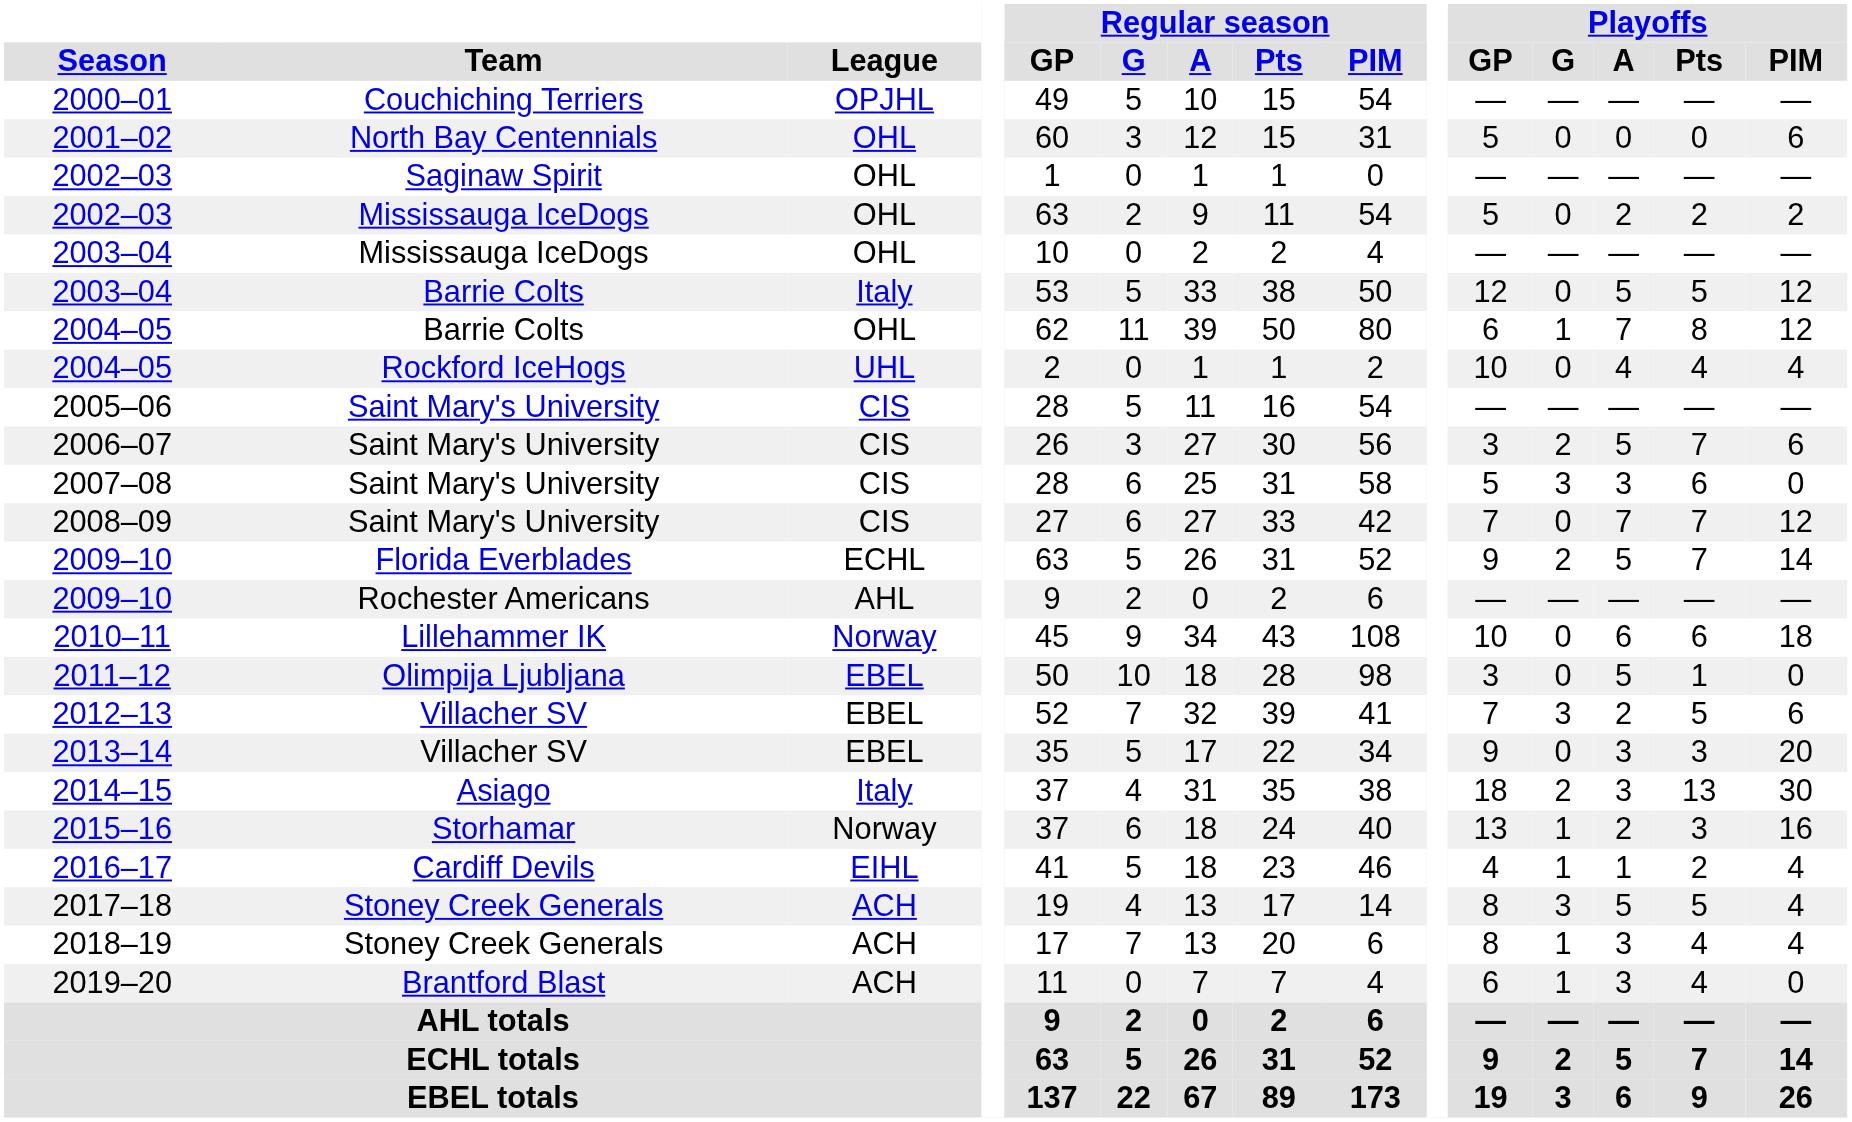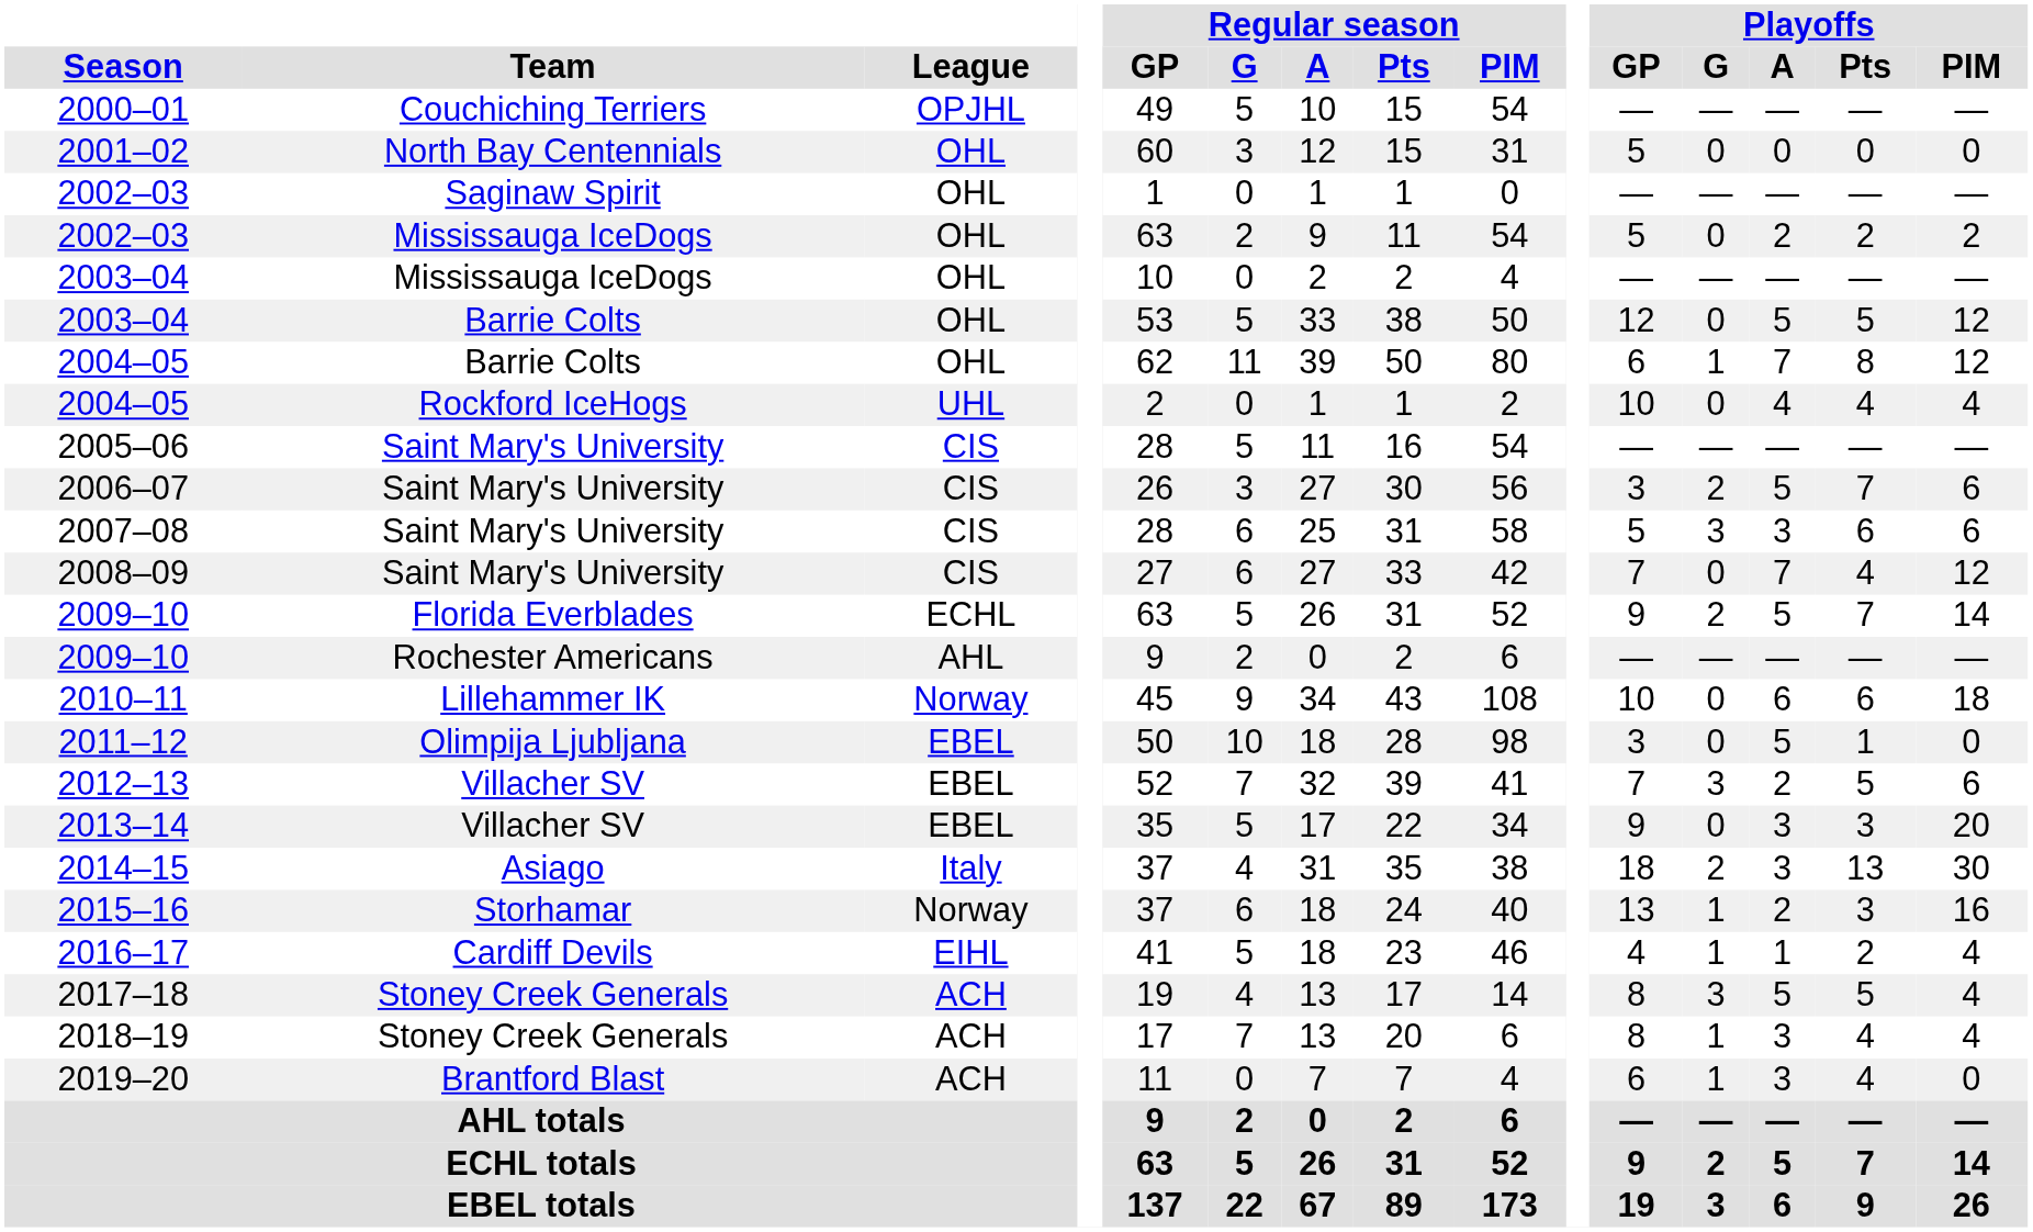 <table border="0" cellpadding="1" cellspacing="0" style="text-align:center; width:60em">
 <tr bgcolor="#e0e0e0">
 <th colspan="3" bgcolor="#ffffff"> </th>
 <th rowspan="99" bgcolor="#ffffff"> </th>
 <th colspan="5"><a href='#'>Regular season</a></th>
 <th rowspan="99" bgcolor="#ffffff"> </th>
 <th colspan="5"><a href='#'>Playoffs</a></th>
 </tr>
 <tr bgcolor="#e0e0e0">
 <th><a href='#'>Season</a></th>
 <th>Team</th>
 <th>League</th>
 <th>GP</th>
 <th><a href='#'>G</a></th>
 <th><a href='#'>A</a></th>
 <th><a href='#'>Pts</a></th>
 <th><a href='#'>PIM</a></th>
 <th>GP</th>
 <th>G</th>
 <th>A</th>
 <th>Pts</th>
 <th>PIM</th>
 </tr>
 <tr>
 <td><a href='#'>2000–01</a></td>
 <td><a href='#'>Couchiching Terriers</a></td>
 <td><a href='#'>OPJHL</a></td>
 <td>49</td>
 <td>5</td>
 <td>10</td>
 <td>15</td>
 <td>54</td>
 <td>—</td>
 <td>—</td>
 <td>—</td>
 <td>—</td>
 <td>—</td>
 </tr>
 <tr bgcolor="#f0f0f0">
 <td><a href='#'>2001–02</a></td>
 <td><a href='#'>North Bay Centennials</a></td>
 <td><a href='#'>OHL</a></td>
 <td>60</td>
 <td>3</td>
 <td>12</td>
 <td>15</td>
 <td>31</td>
 <td>5</td>
 <td>0</td>
 <td>0</td>
 <td>0</td>
-<td>6</td>
+<td>0</td>
 </tr>
 <tr>
 <td><a href='#'>2002–03</a></td>
 <td><a href='#'>Saginaw Spirit</a></td>
 <td>OHL</td>
 <td>1</td>
 <td>0</td>
 <td>1</td>
 <td>1</td>
 <td>0</td>
 <td>—</td>
 <td>—</td>
 <td>—</td>
 <td>—</td>
 <td>—</td>
 </tr>
 <tr bgcolor="#f0f0f0">
 <td><a href='#'>2002–03</a></td>
 <td><a href='#'>Mississauga IceDogs</a></td>
 <td>OHL</td>
 <td>63</td>
 <td>2</td>
 <td>9</td>
 <td>11</td>
 <td>54</td>
 <td>5</td>
 <td>0</td>
 <td>2</td>
 <td>2</td>
 <td>2</td>
 </tr>
 <tr>
 <td><a href='#'>2003–04</a></td>
 <td>Mississauga IceDogs</td>
 <td>OHL</td>
 <td>10</td>
 <td>0</td>
 <td>2</td>
 <td>2</td>
 <td>4</td>
 <td>—</td>
 <td>—</td>
 <td>—</td>
 <td>—</td>
 <td>—</td>
 </tr>
 <tr bgcolor="#f0f0f0">
 <td><a href='#'>2003–04</a></td>
 <td><a href='#'>Barrie Colts</a></td>
-<td><a href='#'>Italy</a></td>
+<td>OHL</td>
 <td>53</td>
 <td>5</td>
 <td>33</td>
 <td>38</td>
 <td>50</td>
 <td>12</td>
 <td>0</td>
 <td>5</td>
 <td>5</td>
 <td>12</td>
 </tr>
 <tr>
 <td><a href='#'>2004–05</a></td>
 <td>Barrie Colts</td>
 <td>OHL</td>
 <td>62</td>
 <td>11</td>
 <td>39</td>
 <td>50</td>
 <td>80</td>
 <td>6</td>
 <td>1</td>
 <td>7</td>
 <td>8</td>
 <td>12</td>
 </tr>
 <tr bgcolor="#f0f0f0">
 <td><a href='#'>2004–05</a></td>
 <td><a href='#'>Rockford IceHogs</a></td>
 <td><a href='#'>UHL</a></td>
 <td>2</td>
 <td>0</td>
 <td>1</td>
 <td>1</td>
 <td>2</td>
 <td>10</td>
 <td>0</td>
 <td>4</td>
 <td>4</td>
 <td>4</td>
 </tr>
 <tr>
 <td>2005–06</td>
 <td><a href='#'>Saint Mary's University</a></td>
 <td><a href='#'>CIS</a></td>
 <td>28</td>
 <td>5</td>
 <td>11</td>
 <td>16</td>
 <td>54</td>
 <td>—</td>
 <td>—</td>
 <td>—</td>
 <td>—</td>
 <td>—</td>
 </tr>
 <tr bgcolor="#f0f0f0">
 <td>2006–07</td>
 <td>Saint Mary's University</td>
 <td>CIS</td>
 <td>26</td>
 <td>3</td>
 <td>27</td>
 <td>30</td>
 <td>56</td>
 <td>3</td>
 <td>2</td>
 <td>5</td>
 <td>7</td>
 <td>6</td>
 </tr>
 <tr>
 <td>2007–08</td>
 <td>Saint Mary's University</td>
 <td>CIS</td>
 <td>28</td>
 <td>6</td>
 <td>25</td>
 <td>31</td>
 <td>58</td>
 <td>5</td>
 <td>3</td>
 <td>3</td>
 <td>6</td>
-<td>0</td>
+<td>6</td>
 </tr>
 <tr bgcolor="#f0f0f0">
 <td>2008–09</td>
 <td>Saint Mary's University</td>
 <td>CIS</td>
 <td>27</td>
 <td>6</td>
 <td>27</td>
 <td>33</td>
 <td>42</td>
 <td>7</td>
 <td>0</td>
 <td>7</td>
-<td>7</td>
+<td>4</td>
 <td>12</td>
 </tr>
 <tr>
 <td><a href='#'>2009–10</a></td>
 <td><a href='#'>Florida Everblades</a></td>
 <td>ECHL</td>
 <td>63</td>
 <td>5</td>
 <td>26</td>
 <td>31</td>
 <td>52</td>
 <td>9</td>
 <td>2</td>
 <td>5</td>
 <td>7</td>
 <td>14</td>
 </tr>
 <tr bgcolor="#f0f0f0">
 <td><a href='#'>2009–10</a></td>
 <td>Rochester Americans</td>
 <td>AHL</td>
 <td>9</td>
 <td>2</td>
 <td>0</td>
 <td>2</td>
 <td>6</td>
 <td>—</td>
 <td>—</td>
 <td>—</td>
 <td>—</td>
 <td>—</td>
 </tr>
 <tr>
 <td><a href='#'>2010–11</a></td>
 <td><a href='#'>Lillehammer IK</a></td>
 <td><a href='#'>Norway</a></td>
 <td>45</td>
 <td>9</td>
 <td>34</td>
 <td>43</td>
 <td>108</td>
 <td>10</td>
 <td>0</td>
 <td>6</td>
 <td>6</td>
 <td>18</td>
 </tr>
 <tr bgcolor="#f0f0f0">
 <td><a href='#'>2011–12</a></td>
 <td><a href='#'>Olimpija Ljubljana</a></td>
 <td><a href='#'>EBEL</a></td>
 <td>50</td>
 <td>10</td>
 <td>18</td>
 <td>28</td>
 <td>98</td>
 <td>3</td>
 <td>0</td>
 <td>5</td>
 <td>1</td>
 <td>0</td>
 </tr>
 <tr>
 <td><a href='#'>2012–13</a></td>
 <td><a href='#'>Villacher SV</a></td>
 <td>EBEL</td>
 <td>52</td>
 <td>7</td>
 <td>32</td>
 <td>39</td>
 <td>41</td>
 <td>7</td>
 <td>3</td>
 <td>2</td>
 <td>5</td>
 <td>6</td>
 </tr>
 <tr bgcolor="#f0f0f0">
 <td><a href='#'>2013–14</a></td>
 <td>Villacher SV</td>
 <td>EBEL</td>
 <td>35</td>
 <td>5</td>
 <td>17</td>
 <td>22</td>
 <td>34</td>
 <td>9</td>
 <td>0</td>
 <td>3</td>
 <td>3</td>
 <td>20</td>
 </tr>
 <tr>
 <td><a href='#'>2014–15</a></td>
 <td><a href='#'>Asiago</a></td>
 <td><a href='#'>Italy</a></td>
 <td>37</td>
 <td>4</td>
 <td>31</td>
 <td>35</td>
 <td>38</td>
 <td>18</td>
 <td>2</td>
 <td>3</td>
 <td>13</td>
 <td>30</td>
 </tr>
 <tr bgcolor="#f0f0f0">
 <td><a href='#'>2015–16</a></td>
 <td><a href='#'>Storhamar</a></td>
 <td>Norway</td>
 <td>37</td>
 <td>6</td>
 <td>18</td>
 <td>24</td>
 <td>40</td>
 <td>13</td>
 <td>1</td>
 <td>2</td>
 <td>3</td>
 <td>16</td>
 </tr>
 <tr>
 <td><a href='#'>2016–17</a></td>
 <td><a href='#'>Cardiff Devils</a></td>
 <td><a href='#'>EIHL</a></td>
 <td>41</td>
 <td>5</td>
 <td>18</td>
 <td>23</td>
 <td>46</td>
 <td>4</td>
 <td>1</td>
 <td>1</td>
 <td>2</td>
 <td>4</td>
 </tr>
 <tr>
 </tr>
 <tr bgcolor="#f0f0f0">
 <td>2017–18</td>
 <td><a href='#'>Stoney Creek Generals</a></td>
 <td><a href='#'>ACH</a></td>
 <td>19</td>
 <td>4</td>
 <td>13</td>
 <td>17</td>
 <td>14</td>
 <td>8</td>
 <td>3</td>
 <td>5</td>
 <td>5</td>
 <td>4</td>
 </tr>
 <tr>
 <td>2018–19</td>
 <td>Stoney Creek Generals</td>
 <td>ACH</td>
 <td>17</td>
 <td>7</td>
 <td>13</td>
 <td>20</td>
 <td>6</td>
 <td>8</td>
 <td>1</td>
 <td>3</td>
 <td>4</td>
 <td>4</td>
 </tr>
 <tr>
 </tr>
 <tr bgcolor="#f0f0f0">
 <td>2019–20</td>
 <td><a href='#'>Brantford Blast</a></td>
 <td>ACH</td>
 <td>11</td>
 <td>0</td>
 <td>7</td>
 <td>7</td>
 <td>4</td>
 <td>6</td>
 <td>1</td>
 <td>3</td>
 <td>4</td>
 <td>0</td>
 </tr>
 <tr>
 </tr>
 <tr ALIGN="center" bgcolor="#e0e0e0">
 <th colspan="3">AHL totals</th>
 <th ALIGN="center">9</th>
 <th ALIGN="center">2</th>
 <th ALIGN="center">0</th>
 <th ALIGN="center">2</th>
 <th ALIGN="center">6</th>
 <th ALIGN="center">—</th>
 <th ALIGN="center">—</th>
 <th ALIGN="center">—</th>
 <th ALIGN="center">—</th>
 <th ALIGN="center">—</th>
 </tr>
 <tr>
 </tr>
 <tr ALIGN="center" bgcolor="#e0e0e0">
 <th colspan="3">ECHL totals</th>
 <th ALIGN="center">63</th>
 <th ALIGN="center">5</th>
 <th ALIGN="center">26</th>
 <th ALIGN="center">31</th>
 <th ALIGN="center">52</th>
 <th ALIGN="center">9</th>
 <th ALIGN="center">2</th>
 <th ALIGN="center">5</th>
 <th ALIGN="center">7</th>
 <th ALIGN="center">14</th>
 </tr>
 <tr>
 </tr>
 <tr ALIGN="center" bgcolor="#e0e0e0">
 <th colspan="3">EBEL totals</th>
 <th ALIGN="center">137</th>
 <th ALIGN="center">22</th>
 <th ALIGN="center">67</th>
 <th ALIGN="center">89</th>
 <th ALIGN="center">173</th>
 <th ALIGN="center">19</th>
 <th ALIGN="center">3</th>
 <th ALIGN="center">6</th>
 <th ALIGN="center">9</th>
 <th ALIGN="center">26</th>
 </tr>
 </table>
